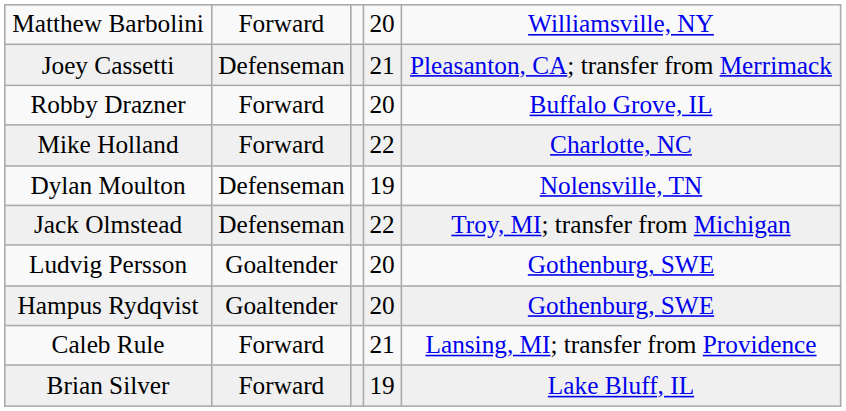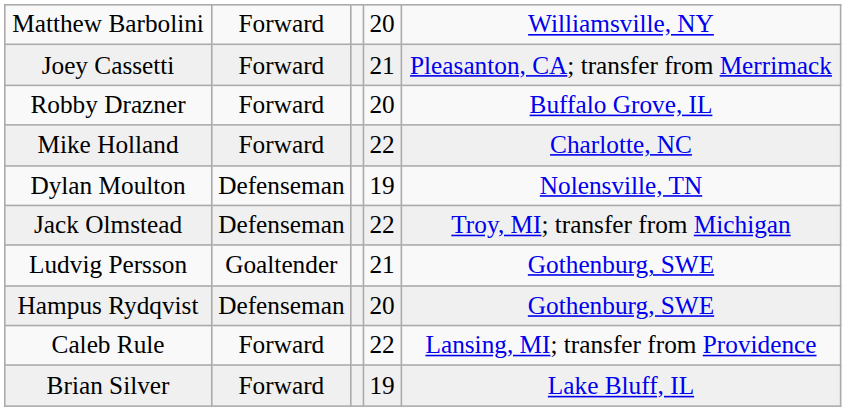 <table class="wikitable" width="60%">
 <tr align="center" bgcolor="">
 <td>Matthew Barbolini</td>
 <td>Forward</td>
 <td></td>
 <td>20</td>
 <td><a href='#'>Williamsville, NY</a></td>
 </tr>
 <tr align="center" bgcolor="f0f0f0">
 <td>Joey Cassetti</td>
-<td>Defenseman</td>
+<td>Forward</td>
 <td></td>
 <td>21</td>
 <td><a href='#'>Pleasanton, CA</a>; transfer from <a href='#'>Merrimack</a></td>
 </tr>
 <tr align="center" bgcolor="">
 <td>Robby Drazner</td>
 <td>Forward</td>
 <td></td>
 <td>20</td>
 <td><a href='#'>Buffalo Grove, IL</a></td>
 </tr>
 <tr align="center" bgcolor="f0f0f0">
 <td>Mike Holland</td>
 <td>Forward</td>
 <td></td>
 <td>22</td>
 <td><a href='#'>Charlotte, NC</a></td>
 </tr>
 <tr align="center" bgcolor="">
 <td>Dylan Moulton</td>
 <td>Defenseman</td>
 <td></td>
 <td>19</td>
 <td><a href='#'>Nolensville, TN</a></td>
 </tr>
 <tr align="center" bgcolor="f0f0f0">
 <td>Jack Olmstead</td>
 <td>Defenseman</td>
 <td></td>
 <td>22</td>
 <td><a href='#'>Troy, MI</a>; transfer from <a href='#'>Michigan</a></td>
 </tr>
 <tr align="center" bgcolor="">
 <td>Ludvig Persson</td>
 <td>Goaltender</td>
 <td></td>
-<td>20</td>
+<td>21</td>
 <td><a href='#'>Gothenburg, SWE</a></td>
 </tr>
 <tr align="center" bgcolor="f0f0f0">
 <td>Hampus Rydqvist</td>
-<td>Goaltender</td>
+<td>Defenseman</td>
 <td></td>
 <td>20</td>
 <td><a href='#'>Gothenburg, SWE</a></td>
 </tr>
 <tr align="center" bgcolor="">
 <td>Caleb Rule</td>
 <td>Forward</td>
 <td></td>
-<td>21</td>
+<td>22</td>
 <td><a href='#'>Lansing, MI</a>; transfer from <a href='#'>Providence</a></td>
 </tr>
 <tr align="center" bgcolor="f0f0f0">
 <td>Brian Silver</td>
 <td>Forward</td>
 <td></td>
 <td>19</td>
 <td><a href='#'>Lake Bluff, IL</a></td>
 </tr>
 </table>
